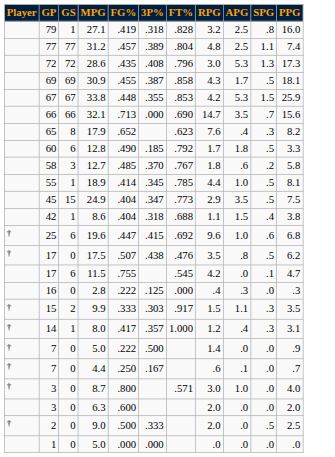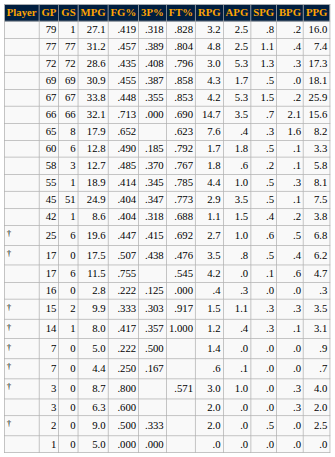 <table class="wikitable sortable" style="text-align:right;">
 <tr>
 <th style="background:#001E3F; color:#FCA404">Player</th>
 <th style="background:#001E3F; color:#FCA404">GP</th>
 <th style="background:#001E3F; color:#FCA404">GS</th>
 <th style="background:#001E3F; color:#FCA404">MPG</th>
 <th style="background:#001E3F; color:#FCA404">FG%</th>
 <th style="background:#001E3F; color:#FCA404">3P%</th>
 <th style="background:#001E3F; color:#FCA404">FT%</th>
 <th style="background:#001E3F; color:#FCA404">RPG</th>
 <th style="background:#001E3F; color:#FCA404">APG</th>
 <th style="background:#001E3F; color:#FCA404">SPG</th>
+<th style="background:#001E3F; color:#FCA404">BPG</th>
 <th style="background:#001E3F; color:#FCA404">PPG</th>
 </tr>
 <tr>
 <td style="text-align:left;"></td>
 <td>79</td>
 <td>1</td>
 <td>27.1</td>
 <td>.419</td>
 <td>.318</td>
 <td>.828</td>
 <td>3.2</td>
 <td>2.5</td>
 <td>.8</td>
+<td>.2</td>
 <td>16.0</td>
 </tr>
 <tr>
 <td style="text-align:left;"></td>
 <td>77</td>
 <td>77</td>
 <td>31.2</td>
 <td>.457</td>
 <td>.389</td>
 <td>.804</td>
 <td>4.8</td>
 <td>2.5</td>
 <td>1.1</td>
+<td>.4</td>
 <td>7.4</td>
 </tr>
 <tr>
 <td style="text-align:left;"></td>
 <td>72</td>
 <td>72</td>
 <td>28.6</td>
 <td>.435</td>
 <td>.408</td>
 <td>.796</td>
 <td>3.0</td>
 <td>5.3</td>
 <td>1.3</td>
+<td>.3</td>
 <td>17.3</td>
 </tr>
 <tr>
 <td style="text-align:left;"></td>
 <td>69</td>
 <td>69</td>
 <td>30.9</td>
 <td>.455</td>
 <td>.387</td>
 <td>.858</td>
 <td>4.3</td>
 <td>1.7</td>
 <td>.5</td>
+<td>.0</td>
 <td>18.1</td>
 </tr>
 <tr>
 <td style="text-align:left;"></td>
 <td>67</td>
 <td>67</td>
 <td>33.8</td>
 <td>.448</td>
 <td>.355</td>
 <td>.853</td>
 <td>4.2</td>
 <td>5.3</td>
 <td>1.5</td>
+<td>.2</td>
 <td>25.9</td>
 </tr>
 <tr>
 <td style="text-align:left;"></td>
 <td>66</td>
 <td>66</td>
 <td>32.1</td>
 <td>.713</td>
 <td>.000</td>
 <td>.690</td>
 <td>14.7</td>
 <td>3.5</td>
 <td>.7</td>
+<td>2.1</td>
 <td>15.6</td>
 </tr>
 <tr>
 <td style="text-align:left;"></td>
 <td>65</td>
 <td>8</td>
 <td>17.9</td>
 <td>.652</td>
 <td></td>
 <td>.623</td>
 <td>7.6</td>
 <td>.4</td>
 <td>.3</td>
+<td>1.6</td>
 <td>8.2</td>
 </tr>
 <tr>
 <td style="text-align:left;"></td>
 <td>60</td>
 <td>6</td>
 <td>12.8</td>
 <td>.490</td>
 <td>.185</td>
 <td>.792</td>
 <td>1.7</td>
 <td>1.8</td>
 <td>.5</td>
+<td>.1</td>
 <td>3.3</td>
 </tr>
 <tr>
 <td style="text-align:left;"></td>
 <td>58</td>
 <td>3</td>
 <td>12.7</td>
 <td>.485</td>
 <td>.370</td>
 <td>.767</td>
 <td>1.8</td>
 <td>.6</td>
 <td>.2</td>
+<td>.1</td>
 <td>5.8</td>
 </tr>
 <tr>
 <td style="text-align:left;"></td>
 <td>55</td>
 <td>1</td>
 <td>18.9</td>
 <td>.414</td>
 <td>.345</td>
 <td>.785</td>
 <td>4.4</td>
 <td>1.0</td>
 <td>.5</td>
+<td>.3</td>
 <td>8.1</td>
 </tr>
 <tr>
 <td style="text-align:left;"></td>
 <td>45</td>
-<td>15</td>
+<td>51</td>
 <td>24.9</td>
 <td>.404</td>
 <td>.347</td>
 <td>.773</td>
 <td>2.9</td>
 <td>3.5</td>
 <td>.5</td>
+<td>.1</td>
 <td>7.5</td>
 </tr>
 <tr>
 <td style="text-align:left;"></td>
 <td>42</td>
 <td>1</td>
 <td>8.6</td>
 <td>.404</td>
 <td>.318</td>
 <td>.688</td>
 <td>1.1</td>
 <td>1.5</td>
 <td>.4</td>
+<td>.2</td>
 <td>3.8</td>
 </tr>
 <tr>
 <td style="text-align:left;"><sup>†</sup></td>
 <td>25</td>
 <td>6</td>
 <td>19.6</td>
 <td>.447</td>
 <td>.415</td>
 <td>.692</td>
-<td>9.6</td>
+<td>2.7</td>
 <td>1.0</td>
 <td>.6</td>
+<td>.5</td>
 <td>6.8</td>
 </tr>
 <tr>
 <td style="text-align:left;"><sup>†</sup></td>
 <td>17</td>
 <td>0</td>
 <td>17.5</td>
 <td>.507</td>
 <td>.438</td>
 <td>.476</td>
 <td>3.5</td>
 <td>.8</td>
 <td>.5</td>
+<td>.4</td>
 <td>6.2</td>
 </tr>
 <tr>
 <td style="text-align:left;"></td>
 <td>17</td>
 <td>6</td>
 <td>11.5</td>
 <td>.755</td>
 <td></td>
 <td>.545</td>
 <td>4.2</td>
 <td>.0</td>
 <td>.1</td>
+<td>.6</td>
 <td>4.7</td>
 </tr>
 <tr>
 <td style="text-align:left;"></td>
 <td>16</td>
 <td>0</td>
 <td>2.8</td>
 <td>.222</td>
 <td>.125</td>
 <td>.000</td>
 <td>.4</td>
 <td>.3</td>
+<td>.0</td>
 <td>.0</td>
 <td>.3</td>
 </tr>
 <tr>
 <td style="text-align:left;"><sup>†</sup></td>
 <td>15</td>
 <td>2</td>
 <td>9.9</td>
 <td>.333</td>
 <td>.303</td>
 <td>.917</td>
 <td>1.5</td>
 <td>1.1</td>
 <td>.3</td>
+<td>.3</td>
 <td>3.5</td>
 </tr>
 <tr>
 <td style="text-align:left;"><sup>†</sup></td>
 <td>14</td>
 <td>1</td>
 <td>8.0</td>
 <td>.417</td>
 <td>.357</td>
 <td>1.000</td>
 <td>1.2</td>
 <td>.4</td>
 <td>.3</td>
+<td>.1</td>
 <td>3.1</td>
 </tr>
 <tr>
 <td style="text-align:left;"><sup>†</sup></td>
 <td>7</td>
 <td>0</td>
 <td>5.0</td>
 <td>.222</td>
 <td>.500</td>
 <td></td>
 <td>1.4</td>
+<td>.0</td>
 <td>.0</td>
 <td>.0</td>
 <td>.9</td>
 </tr>
 <tr>
 <td style="text-align:left;"><sup>†</sup></td>
 <td>7</td>
 <td>0</td>
 <td>4.4</td>
 <td>.250</td>
 <td>.167</td>
 <td></td>
 <td>.6</td>
 <td>.1</td>
 <td>.0</td>
+<td>.0</td>
 <td>.7</td>
 </tr>
 <tr>
 <td style="text-align:left;"><sup>†</sup></td>
 <td>3</td>
 <td>0</td>
 <td>8.7</td>
 <td>.800</td>
 <td></td>
 <td>.571</td>
 <td>3.0</td>
 <td>1.0</td>
 <td>.0</td>
+<td>.3</td>
 <td>4.0</td>
 </tr>
 <tr>
 <td style="text-align:left;"></td>
 <td>3</td>
 <td>0</td>
 <td>6.3</td>
 <td>.600</td>
 <td></td>
 <td></td>
 <td>2.0</td>
 <td>.0</td>
 <td>.0</td>
+<td>.3</td>
 <td>2.0</td>
 </tr>
 <tr>
 <td style="text-align:left;"><sup>†</sup></td>
 <td>2</td>
 <td>0</td>
 <td>9.0</td>
 <td>.500</td>
 <td>.333</td>
 <td></td>
 <td>2.0</td>
 <td>.0</td>
 <td>.5</td>
+<td>.0</td>
 <td>2.5</td>
 </tr>
 <tr>
 <td style="text-align:left;"></td>
 <td>1</td>
 <td>0</td>
 <td>5.0</td>
 <td>.000</td>
 <td>.000</td>
 <td></td>
 <td>.0</td>
 <td>.0</td>
 <td>.0</td>
 <td>.0</td>
+<td>.0</td>
 </tr>
 </table>
